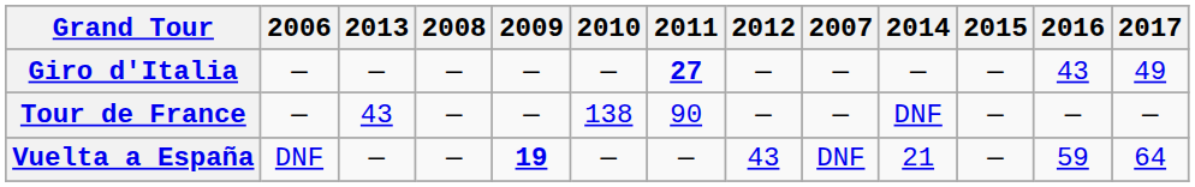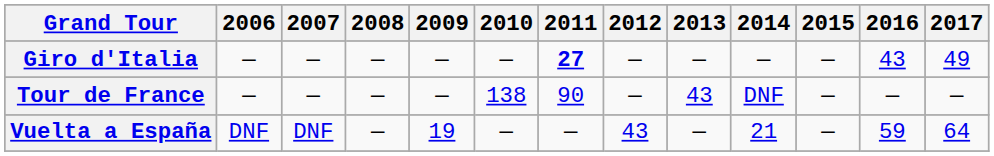 <table class="wikitable plainrowheaders">
 <tr>
 <th scope="col"><a href='#'>Grand Tour</a></th>
 <th scope="col">2006</th>
-<th scope="col">2013</th>
+<th scope="col">2007</th>
 <th scope="col">2008</th>
 <th scope="col">2009</th>
 <th scope="col">2010</th>
 <th scope="col">2011</th>
 <th scope="col">2012</th>
-<th scope="col">2007</th>
+<th scope="col">2013</th>
 <th scope="col">2014</th>
 <th scope="col">2015</th>
 <th scope="col">2016</th>
 <th scope="col">2017</th>
 </tr>
 <tr style="text-align:center;">
 <th scope="row"> <a href='#'>Giro d'Italia</a></th>
 <td>—</td>
 <td>—</td>
 <td>—</td>
 <td>—</td>
 <td>—</td>
 <td style="text-align:center;"><strong><a href='#'>27</a></strong></td>
 <td>—</td>
 <td>—</td>
 <td>—</td>
 <td>—</td>
 <td style="text-align:center;"><a href='#'>43</a></td>
 <td style="text-align:center;"><a href='#'>49</a></td>
 </tr>
 <tr style="text-align:center;">
 <th scope="row"> <a href='#'>Tour de France</a></th>
 <td>—</td>
-<td style="text-align:center;"><a href='#'>43</a></td>
+<td>—</td>
 <td>—</td>
 <td>—</td>
 <td style="text-align:center;"><a href='#'>138</a></td>
 <td style="text-align:center;"><a href='#'>90</a></td>
 <td>—</td>
-<td>—</td>
+<td style="text-align:center;"><a href='#'>43</a></td>
 <td style="text-align:center;"><a href='#'>DNF</a></td>
 <td>—</td>
 <td>—</td>
 <td>—</td>
 </tr>
 <tr style="text-align:center;">
 <th scope="row"> <a href='#'>Vuelta a España</a></th>
 <td style="text-align:center;"><a href='#'>DNF</a></td>
+<td style="text-align:center;"><a href='#'>DNF</a></td>
 <td>—</td>
-<td>—</td>
-<td style="text-align:center;"><strong><a href='#'>19</a></strong></td>
+<td style="text-align:center;"><a href='#'>19</a></td>
 <td>—</td>
 <td>—</td>
 <td style="text-align:center;"><a href='#'>43</a></td>
-<td style="text-align:center;"><a href='#'>DNF</a></td>
+<td>—</td>
 <td style="text-align:center;"><a href='#'>21</a></td>
 <td>—</td>
 <td style="text-align:center;"><a href='#'>59</a></td>
 <td style="text-align:center;"><a href='#'>64</a></td>
 </tr>
 </table>
